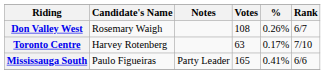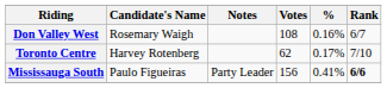 <table class="wikitable sortable plainrowheaders">
 <tr>
 </tr>
 <tr>
 <th scope="col">Riding</th>
 <th scope="col">Candidate's Name</th>
 <th scope="col">Notes</th>
 <th scope="col">Votes</th>
 <th scope="col">%</th>
 <th scope="col">Rank</th>
 </tr>
 <tr>
 <th scope="row"><a href='#'>Don Valley West</a></th>
 <td>Rosemary Waigh</td>
 <td></td>
 <td>108</td>
-<td>0.26%</td>
+<td>0.16%</td>
 <td>6/7</td>
 </tr>
 <tr>
 <th scope="row"><a href='#'>Toronto Centre</a></th>
 <td>Harvey Rotenberg</td>
 <td></td>
-<td>63</td>
+<td>62</td>
 <td>0.17%</td>
 <td>7/10</td>
 </tr>
 <tr>
 <th scope="row"><a href='#'>Mississauga South</a></th>
 <td>Paulo Figueiras</td>
 <td>Party Leader</td>
-<td>165</td>
+<td>156</td>
 <td>0.41%</td>
-<td>6/6</td>
+<td><strong>6/6</strong></td>
 </tr>
 <tr>
 </tr>
 </table>
